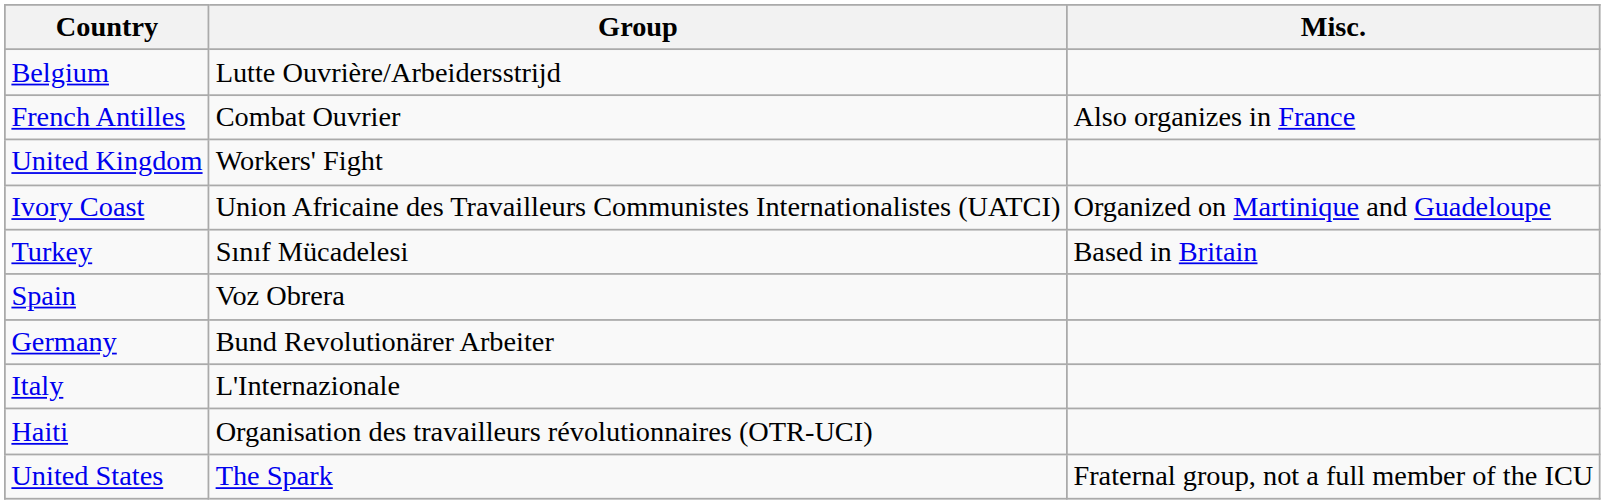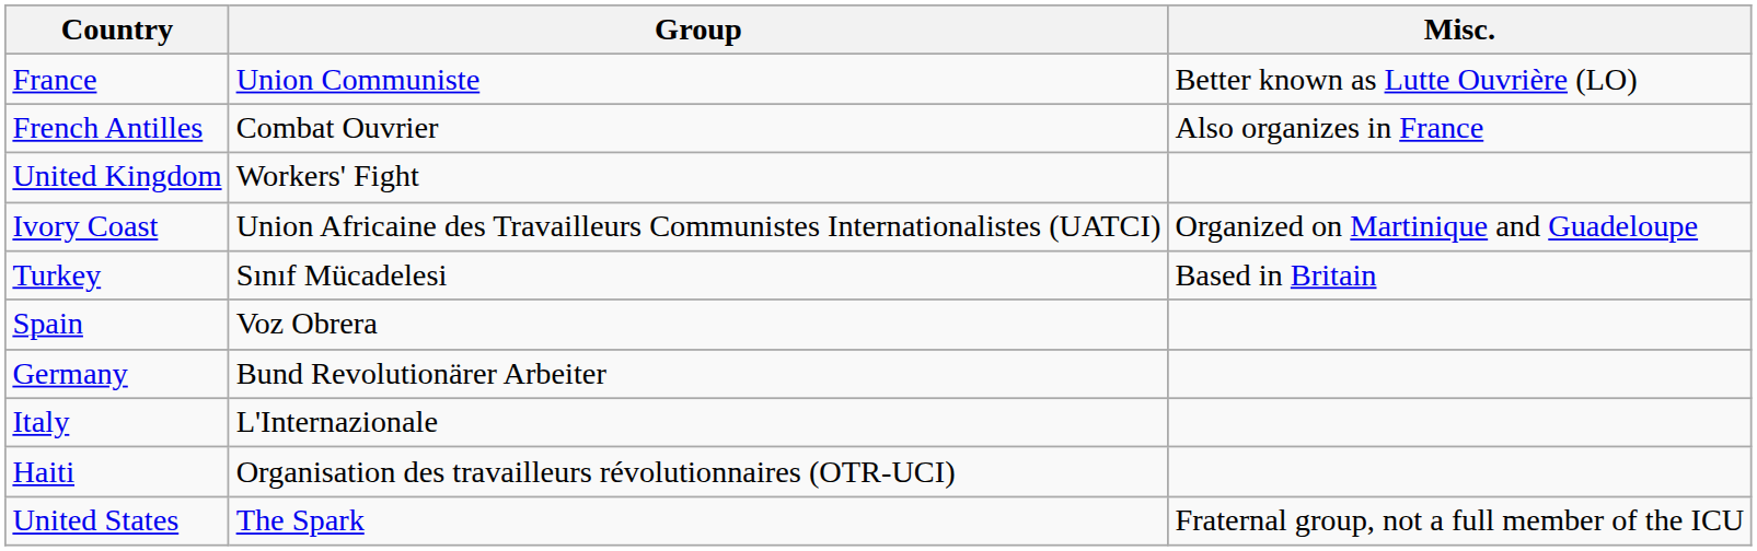 <table class="wikitable">
 <tr>
 <th>Country</th>
 <th>Group</th>
 <th>Misc.</th>
 </tr>
 <tr>
-<td> <a href='#'>Belgium</a></td>
-<td>Lutte Ouvrière/Arbeidersstrijd</td>
-<td></td>
+<td> <a href='#'>France</a></td>
+<td><a href='#'>Union Communiste</a></td>
+<td>Better known as <a href='#'>Lutte Ouvrière</a> (LO)</td>
 </tr>
 <tr>
 <td> <a href='#'>French Antilles</a></td>
 <td>Combat Ouvrier</td>
 <td>Also organizes in <a href='#'>France</a></td>
 </tr>
 <tr>
 <td> <a href='#'>United Kingdom</a></td>
 <td>Workers' Fight</td>
 <td></td>
 </tr>
 <tr>
 <td> <a href='#'>Ivory Coast</a></td>
 <td>Union Africaine des Travailleurs Communistes Internationalistes (UATCI)</td>
 <td>Organized on <a href='#'>Martinique</a> and <a href='#'>Guadeloupe</a></td>
 </tr>
 <tr>
 <td> <a href='#'>Turkey</a></td>
 <td>Sınıf Mücadelesi</td>
 <td>Based in <a href='#'>Britain</a></td>
 </tr>
 <tr>
 <td> <a href='#'>Spain</a></td>
 <td>Voz Obrera</td>
 <td></td>
 </tr>
 <tr>
 <td> <a href='#'>Germany</a></td>
 <td>Bund Revolutionärer Arbeiter</td>
 <td></td>
 </tr>
 <tr>
 <td> <a href='#'>Italy</a></td>
 <td>L'Internazionale</td>
 <td></td>
 </tr>
 <tr>
 <td> <a href='#'>Haiti</a></td>
 <td>Organisation des travailleurs révolutionnaires (OTR-UCI)</td>
 <td></td>
 </tr>
 <tr>
 <td> <a href='#'>United States</a></td>
 <td><a href='#'>The Spark</a></td>
 <td>Fraternal group, not a full member of the ICU</td>
 </tr>
 </table>
